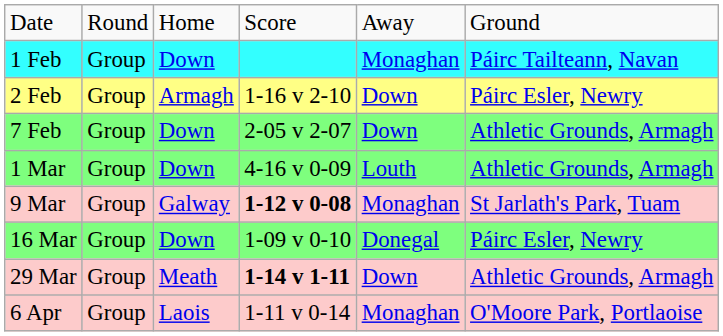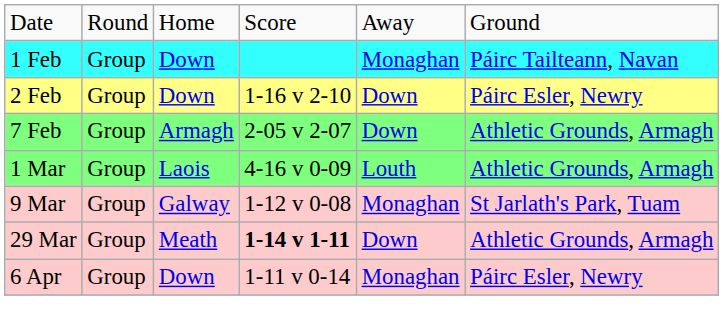 <table class="wikitable">
 <tr>
 <td>Date</td>
 <td>Round</td>
 <td>Home</td>
 <td>Score</td>
 <td>Away</td>
 <td>Ground</td>
 </tr>
 <tr style="background:#33FFFF;">
 <td>1 Feb</td>
 <td>Group</td>
 <td><a href='#'>Down</a></td>
 <td></td>
 <td><a href='#'>Monaghan</a></td>
 <td><a href='#'>Páirc Tailteann</a>, <a href='#'>Navan</a></td>
 </tr>
 <tr style="background:#ffff85;">
 <td>2 Feb</td>
 <td>Group</td>
-<td><a href='#'>Armagh</a></td>
+<td><a href='#'>Down</a></td>
 <td>1-16 v 2-10</td>
 <td><a href='#'>Down</a></td>
 <td><a href='#'>Páirc Esler</a>, <a href='#'>Newry</a></td>
 </tr>
 <tr style="background:#7eff7e;">
 <td>7 Feb</td>
 <td>Group</td>
-<td><a href='#'>Down</a></td>
+<td><a href='#'>Armagh</a></td>
 <td>2-05 v 2-07</td>
 <td><a href='#'>Down</a></td>
 <td><a href='#'>Athletic Grounds</a>, <a href='#'>Armagh</a></td>
 </tr>
 <tr style="background:#7eff7e;">
 <td>1 Mar</td>
 <td>Group</td>
-<td><a href='#'>Down</a></td>
+<td><a href='#'>Laois</a></td>
 <td>4-16 v 0-09</td>
 <td><a href='#'>Louth</a></td>
 <td><a href='#'>Athletic Grounds</a>, <a href='#'>Armagh</a></td>
 </tr>
 <tr style="background:#fdcbcb;">
 <td>9 Mar</td>
 <td>Group</td>
 <td><a href='#'>Galway</a></td>
-<td><strong>1-12 v 0-08</strong></td>
+<td>1-12 v 0-08</td>
 <td><a href='#'>Monaghan</a></td>
 <td><a href='#'>St Jarlath's Park</a>, <a href='#'>Tuam</a></td>
-</tr>
-<tr style="background:#7eff7e;">
-<td>16 Mar</td>
-<td>Group</td>
-<td><a href='#'>Down</a></td>
-<td>1-09 v 0-10</td>
-<td><a href='#'>Donegal</a></td>
-<td><a href='#'>Páirc Esler</a>, <a href='#'>Newry</a></td>
 </tr>
 <tr style="background:#fdcbcb;">
 <td>29 Mar</td>
 <td>Group</td>
 <td><a href='#'>Meath</a></td>
 <td><strong>1-14 v 1-11</strong></td>
 <td><a href='#'>Down</a></td>
 <td><a href='#'>Athletic Grounds</a>, <a href='#'>Armagh</a></td>
 </tr>
 <tr style="background:#fdcbcb;">
 <td>6 Apr</td>
 <td>Group</td>
-<td><a href='#'>Laois</a></td>
+<td><a href='#'>Down</a></td>
 <td>1-11 v 0-14</td>
 <td><a href='#'>Monaghan</a></td>
-<td><a href='#'>O'Moore Park</a>, <a href='#'>Portlaoise</a></td>
+<td><a href='#'>Páirc Esler</a>, <a href='#'>Newry</a></td>
 </tr>
 </table>
